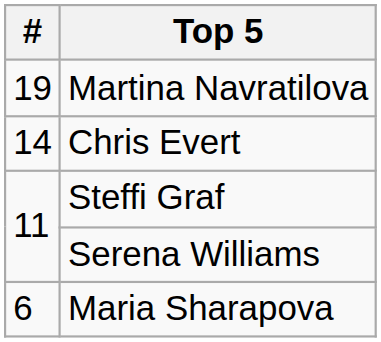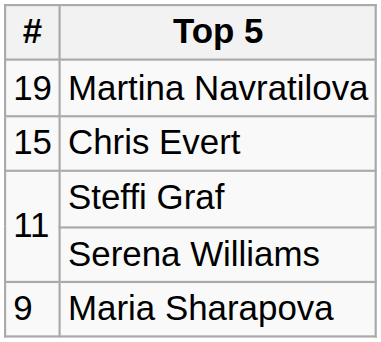 <table class=wikitable>
 <tr>
 <th>#</th>
 <th>Top 5</th>
 </tr>
 <tr>
 <td>19</td>
 <td> Martina Navratilova</td>
 </tr>
 <tr>
-<td>14</td>
+<td>15</td>
 <td> Chris Evert</td>
 </tr>
 <tr>
 <td rowspan=2>11</td>
 <td> Steffi Graf</td>
 </tr>
 <tr>
 <td> Serena Williams</td>
 </tr>
 <tr>
-<td>6</td>
+<td>9</td>
 <td> Maria Sharapova</td>
 </tr>
 </table>
